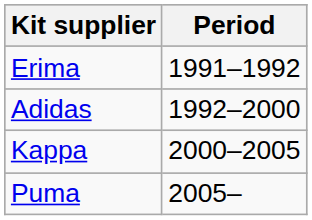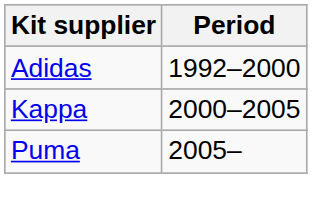 <table class="wikitable">
 <tr>
 <th>Kit supplier</th>
 <th>Period</th>
-</tr>
-<tr>
-<td align="Left"> <a href='#'>Erima</a> </td>
-<td>1991–1992</td>
 </tr>
 <tr>
 <td align="Left"> <a href='#'>Adidas</a> </td>
 <td>1992–2000</td>
 </tr>
 <tr>
 <td align="Left"> <a href='#'>Kappa</a></td>
 <td>2000–2005</td>
 </tr>
 <tr>
 <td align="Left"> <a href='#'>Puma</a></td>
 <td>2005–</td>
 </tr>
 </table>
